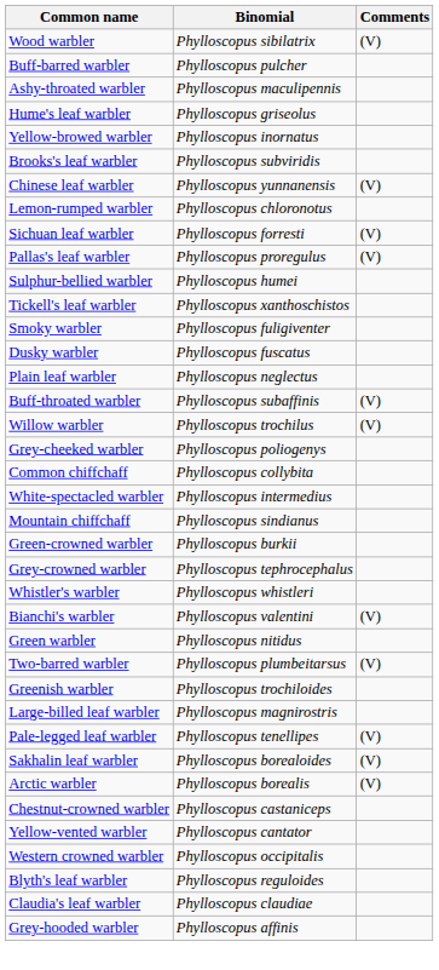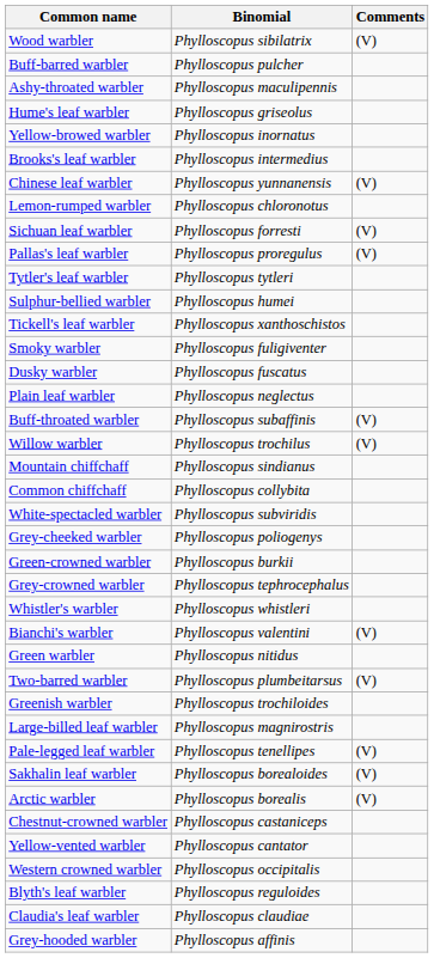 <table class="wikitable">
 <tr>
 <th>Common name</th>
 <th>Binomial</th>
 <th>Comments</th>
 </tr>
 <tr>
 <td><a href='#'>Wood warbler</a></td>
 <td><em>Phylloscopus sibilatrix</em></td>
 <td>(V)</td>
 </tr>
 <tr>
 <td><a href='#'>Buff-barred warbler</a></td>
 <td><em>Phylloscopus pulcher</em></td>
 <td></td>
 </tr>
 <tr>
 <td><a href='#'>Ashy-throated warbler</a></td>
 <td><em>Phylloscopus maculipennis</em></td>
 <td></td>
 </tr>
 <tr>
 <td><a href='#'>Hume's leaf warbler</a></td>
 <td><em>Phylloscopus griseolus</em></td>
 <td></td>
 </tr>
 <tr>
 <td><a href='#'>Yellow-browed warbler</a></td>
 <td><em>Phylloscopus inornatus</em></td>
 <td></td>
 </tr>
 <tr>
 <td><a href='#'>Brooks's leaf warbler</a></td>
-<td><em>Phylloscopus subviridis</em></td>
+<td><em>Phylloscopus intermedius</em></td>
 <td></td>
 </tr>
 <tr>
 <td><a href='#'>Chinese leaf warbler</a></td>
 <td><em>Phylloscopus yunnanensis</em></td>
 <td>(V)</td>
 </tr>
 <tr>
 <td><a href='#'>Lemon-rumped warbler</a></td>
 <td><em>Phylloscopus chloronotus</em></td>
 <td></td>
 </tr>
 <tr>
 <td><a href='#'>Sichuan leaf warbler</a></td>
 <td><em>Phylloscopus forresti</em></td>
 <td>(V)</td>
 </tr>
 <tr>
 <td><a href='#'>Pallas's leaf warbler</a></td>
 <td><em>Phylloscopus proregulus</em></td>
 <td>(V)</td>
+</tr>
+<tr>
+<td><a href='#'>Tytler's leaf warbler</a></td>
+<td><em>Phylloscopus tytleri</em></td>
+<td></td>
 </tr>
 <tr>
 <td><a href='#'>Sulphur-bellied warbler</a></td>
 <td><em>Phylloscopus humei</em></td>
 <td></td>
 </tr>
 <tr>
 <td><a href='#'>Tickell's leaf warbler</a></td>
 <td><em>Phylloscopus xanthoschistos</em></td>
 <td></td>
 </tr>
 <tr>
 <td><a href='#'>Smoky warbler</a></td>
 <td><em>Phylloscopus fuligiventer</em></td>
 <td></td>
 </tr>
 <tr>
 <td><a href='#'>Dusky warbler</a></td>
 <td><em>Phylloscopus fuscatus</em></td>
 <td></td>
 </tr>
 <tr>
 <td><a href='#'>Plain leaf warbler</a></td>
 <td><em>Phylloscopus neglectus</em></td>
 <td></td>
 </tr>
 <tr>
 <td><a href='#'>Buff-throated warbler</a></td>
 <td><em>Phylloscopus subaffinis</em></td>
 <td>(V)</td>
 </tr>
 <tr>
 <td><a href='#'>Willow warbler</a></td>
 <td><em>Phylloscopus trochilus</em></td>
 <td>(V)</td>
 </tr>
 <tr>
-<td><a href='#'>Grey-cheeked warbler</a></td>
-<td><em>Phylloscopus poliogenys</em></td>
+<td><a href='#'>Mountain chiffchaff</a></td>
+<td><em>Phylloscopus sindianus</em></td>
 <td></td>
 </tr>
 <tr>
 <td><a href='#'>Common chiffchaff</a></td>
 <td><em>Phylloscopus collybita</em></td>
 <td></td>
 </tr>
 <tr>
 <td><a href='#'>White-spectacled warbler</a></td>
-<td><em>Phylloscopus intermedius</em></td>
+<td><em>Phylloscopus subviridis</em></td>
 <td></td>
 </tr>
 <tr>
-<td><a href='#'>Mountain chiffchaff</a></td>
-<td><em>Phylloscopus sindianus</em></td>
+<td><a href='#'>Grey-cheeked warbler</a></td>
+<td><em>Phylloscopus poliogenys</em></td>
 <td></td>
 </tr>
 <tr>
 <td><a href='#'>Green-crowned warbler</a></td>
 <td><em>Phylloscopus burkii</em></td>
 <td></td>
 </tr>
 <tr>
 <td><a href='#'>Grey-crowned warbler</a></td>
 <td><em>Phylloscopus tephrocephalus</em></td>
 <td></td>
 </tr>
 <tr>
 <td><a href='#'>Whistler's warbler</a></td>
 <td><em>Phylloscopus whistleri</em></td>
 <td></td>
 </tr>
 <tr>
 <td><a href='#'>Bianchi's warbler</a></td>
 <td><em>Phylloscopus valentini</em></td>
 <td>(V)</td>
 </tr>
 <tr>
 <td><a href='#'>Green warbler</a></td>
 <td><em>Phylloscopus nitidus</em></td>
 <td></td>
 </tr>
 <tr>
 <td><a href='#'>Two-barred warbler</a></td>
 <td><em>Phylloscopus plumbeitarsus</em></td>
 <td>(V)</td>
 </tr>
 <tr>
 <td><a href='#'>Greenish warbler</a></td>
 <td><em>Phylloscopus trochiloides</em></td>
 <td></td>
 </tr>
 <tr>
 <td><a href='#'>Large-billed leaf warbler</a></td>
 <td><em>Phylloscopus magnirostris</em></td>
 <td></td>
 </tr>
 <tr>
 <td><a href='#'>Pale-legged leaf warbler</a></td>
 <td><em>Phylloscopus tenellipes</em></td>
 <td>(V)</td>
 </tr>
 <tr>
 <td><a href='#'>Sakhalin leaf warbler</a></td>
 <td><em>Phylloscopus borealoides</em></td>
 <td>(V)</td>
 </tr>
 <tr>
 <td><a href='#'>Arctic warbler</a></td>
 <td><em>Phylloscopus borealis</em></td>
 <td>(V)</td>
 </tr>
 <tr>
 <td><a href='#'>Chestnut-crowned warbler</a></td>
 <td><em>Phylloscopus castaniceps</em></td>
 <td></td>
 </tr>
 <tr>
 <td><a href='#'>Yellow-vented warbler</a></td>
 <td><em>Phylloscopus cantator</em></td>
 <td></td>
 </tr>
 <tr>
 <td><a href='#'>Western crowned warbler</a></td>
 <td><em>Phylloscopus occipitalis</em></td>
 <td></td>
 </tr>
 <tr>
 <td><a href='#'>Blyth's leaf warbler</a></td>
 <td><em>Phylloscopus reguloides</em></td>
 <td></td>
 </tr>
 <tr>
 <td><a href='#'>Claudia's leaf warbler</a></td>
 <td><em>Phylloscopus claudiae</em></td>
 <td></td>
 </tr>
 <tr>
 <td><a href='#'>Grey-hooded warbler</a></td>
 <td><em>Phylloscopus affinis</em></td>
 <td></td>
 </tr>
 </table>
